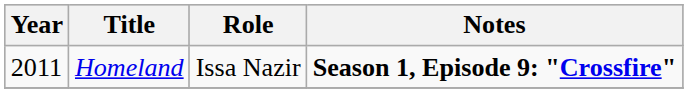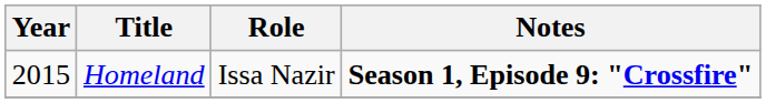 <table class="wikitable sortable">
 <tr>
 <th>Year</th>
 <th>Title</th>
 <th>Role</th>
 <th>Notes</th>
 </tr>
 <tr>
-<td>2011</td>
+<td>2015</td>
 <td><em><a href='#'>Homeland</a></em></td>
 <td>Issa Nazir</td>
 <td><strong>Season 1, Episode 9: "<a href='#'>Crossfire</a>"</strong></td>
 </tr>
 <tr>
 </tr>
 </table>
